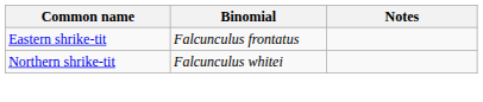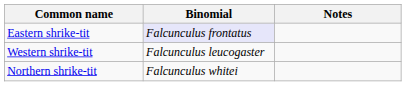 <table style="width:60%;" class="wikitable">
 <tr>
 <th width=35%>Common name</th>
 <th width=33%>Binomial</th>
 <th width=32%>Notes</th>
 </tr>
 <tr>
 <td><a href='#'>Eastern shrike-tit</a></td>
-<td><em>Falcunculus frontatus</em></td>
+<td style="background: lavender;"><em>Falcunculus frontatus</em></td>
+<td></td>
+</tr>
+<tr>
+<td><a href='#'>Western shrike-tit</a></td>
+<td><em>Falcunculus leucogaster</em></td>
 <td></td>
 </tr>
 <tr>
 <td><a href='#'>Northern shrike-tit</a></td>
 <td><em>Falcunculus whitei</em></td>
 <td></td>
 </tr>
 </table>
